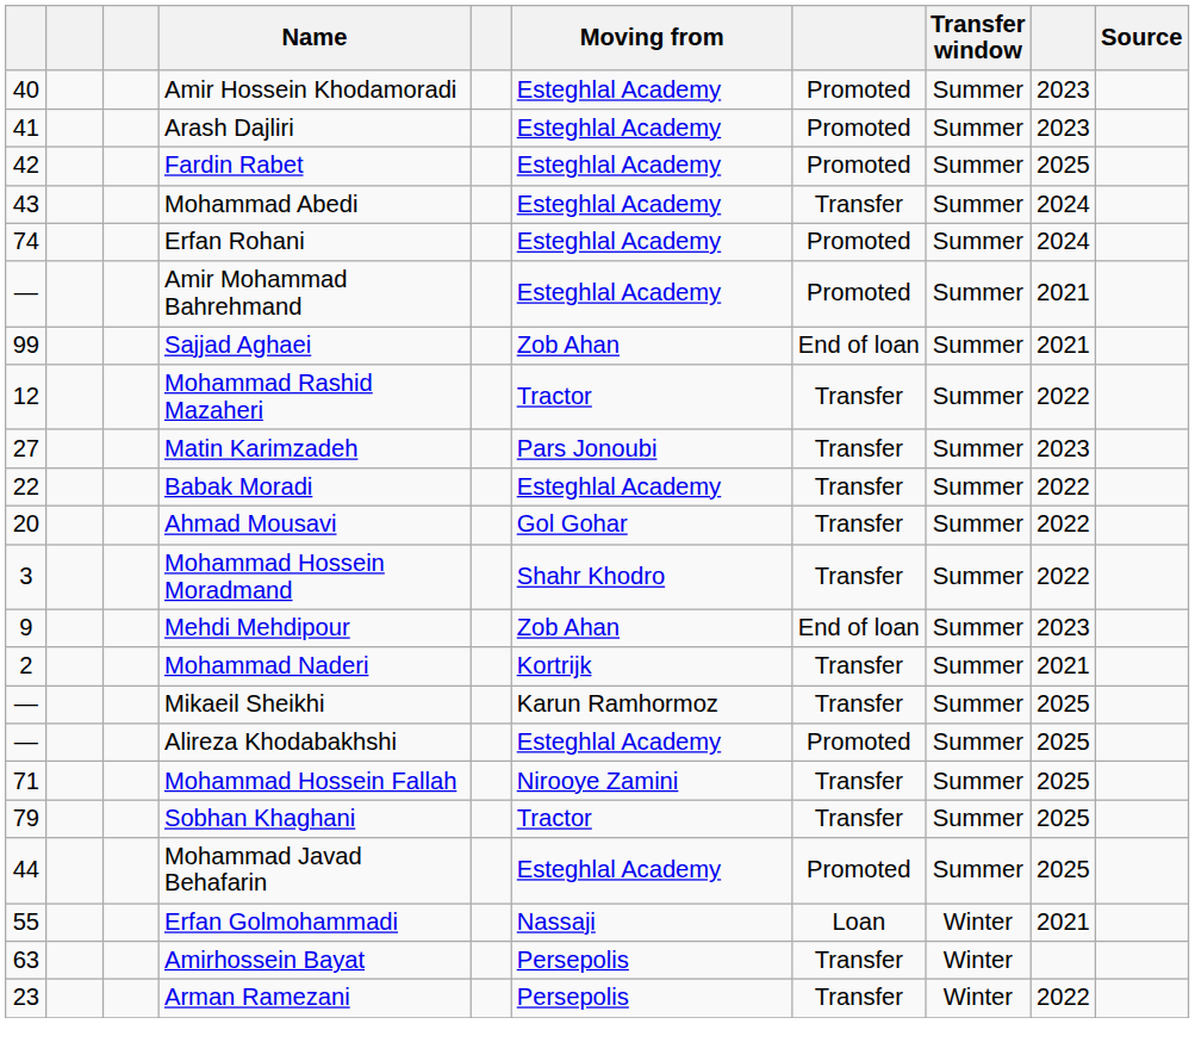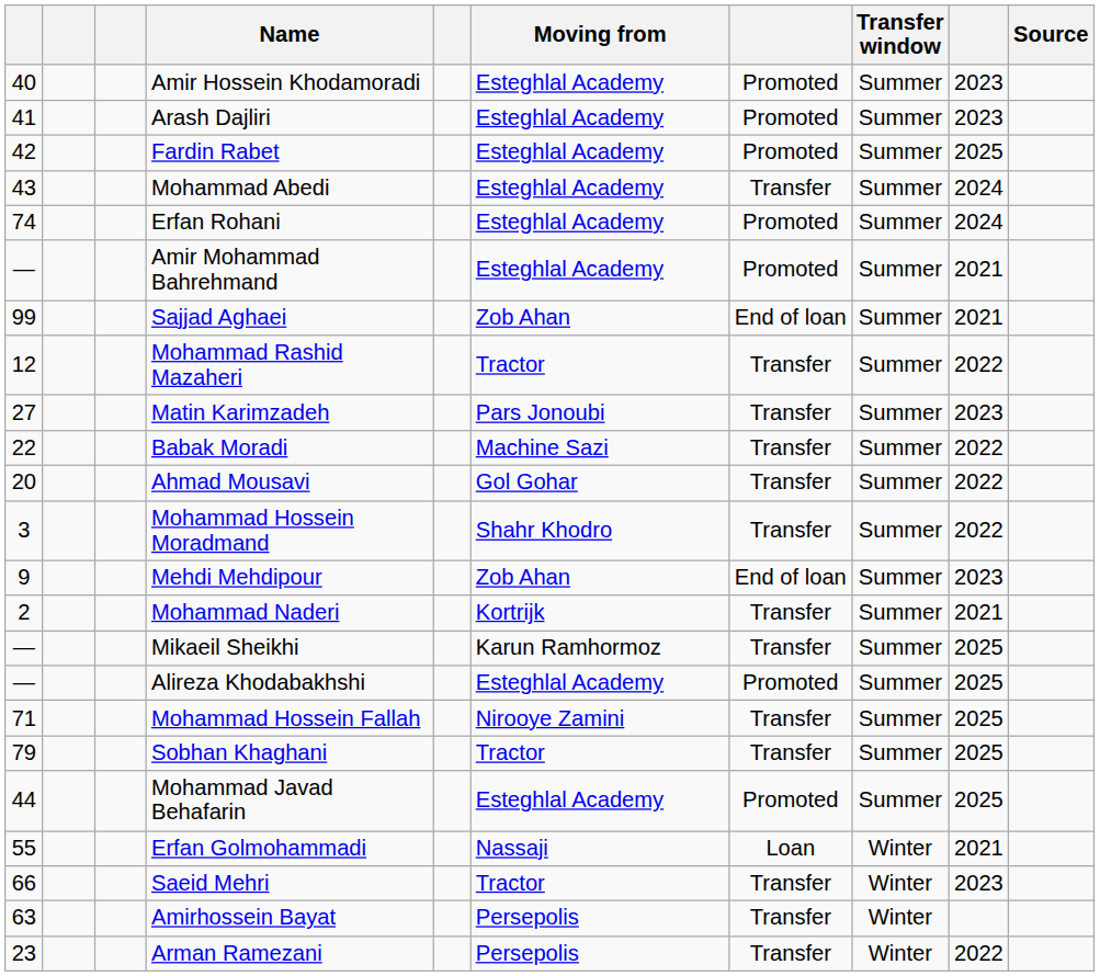 <table class="wikitable sortable">
 <tr>
 <th style="width:20px;"></th>
 <th style="width:30px;"></th>
 <th style="width:30px;"></th>
 <th style="width:200px;">Name</th>
 <th style="width:20px;"></th>
 <th style="width:180px;">Moving from</th>
 <th></th>
 <th Transfer window>Transfer<br>window</th>
 <th></th>
 <th style="width:20px;" class="unsortable">Source</th>
 </tr>
 <tr>
 <td align=center>40</td>
 <td align=center></td>
 <td align=center></td>
 <td>Amir Hossein Khodamoradi</td>
 <td align=center></td>
 <td><a href='#'>Esteghlal Academy</a></td>
 <td align=center>Promoted</td>
 <td align=center>Summer</td>
 <td align=center>2023</td>
 <td align=center></td>
 </tr>
 <tr>
 <td align=center>41</td>
 <td align=center></td>
 <td align=center></td>
 <td>Arash Dajliri</td>
 <td align=center></td>
 <td><a href='#'>Esteghlal Academy</a></td>
 <td align=center>Promoted</td>
 <td align=center>Summer</td>
 <td align=center>2023</td>
 <td align=center></td>
 </tr>
 <tr>
 <td align=center>42</td>
 <td align=center></td>
 <td align=center></td>
 <td><a href='#'>Fardin Rabet</a></td>
 <td align=center></td>
 <td><a href='#'>Esteghlal Academy</a></td>
 <td align=center>Promoted</td>
 <td align=center>Summer</td>
 <td align=center>2025</td>
 <td align=center></td>
 </tr>
 <tr>
 <td align=center>43</td>
 <td align=center></td>
 <td align=center></td>
 <td>Mohammad Abedi</td>
 <td align=center></td>
 <td><a href='#'>Esteghlal Academy</a></td>
 <td align=center>Transfer</td>
 <td align=center>Summer</td>
 <td align=center>2024</td>
 <td align=center></td>
 </tr>
 <tr>
 <td align=center>74</td>
 <td align=center></td>
 <td align=center></td>
 <td>Erfan Rohani</td>
 <td align=center></td>
 <td><a href='#'>Esteghlal Academy</a></td>
 <td align=center>Promoted</td>
 <td align=center>Summer</td>
 <td align=center>2024</td>
 <td align=center></td>
 </tr>
 <tr>
 <td align=center>—</td>
 <td align=center></td>
 <td align=center></td>
 <td>Amir Mohammad Bahrehmand</td>
 <td align=center></td>
 <td><a href='#'>Esteghlal Academy</a></td>
 <td align=center>Promoted</td>
 <td align=center>Summer</td>
 <td align=center>2021</td>
 <td align=center></td>
 </tr>
 <tr>
 <td align=center>99</td>
 <td align=center></td>
 <td align=center></td>
 <td><a href='#'>Sajjad Aghaei</a></td>
 <td align=center></td>
 <td><a href='#'>Zob Ahan</a></td>
 <td align=center>End of loan</td>
 <td align=center>Summer</td>
 <td align=center>2021</td>
 <td align=center></td>
 </tr>
 <tr>
 <td align=center>12</td>
 <td align=center></td>
 <td align=center></td>
 <td><a href='#'>Mohammad Rashid Mazaheri</a></td>
 <td align=center></td>
 <td><a href='#'>Tractor</a></td>
 <td align=center>Transfer</td>
 <td align=center>Summer</td>
 <td align=center>2022</td>
 <td align=center></td>
 </tr>
 <tr>
 <td align=center>27</td>
 <td align=center></td>
 <td align=center></td>
 <td><a href='#'>Matin Karimzadeh</a></td>
 <td align=center></td>
 <td><a href='#'>Pars Jonoubi</a></td>
 <td align=center>Transfer</td>
 <td align=center>Summer</td>
 <td align=center>2023</td>
 <td align=center></td>
 </tr>
 <tr>
 <td align=center>22</td>
 <td align=center></td>
 <td align=center></td>
 <td><a href='#'>Babak Moradi</a></td>
 <td align=center></td>
-<td><a href='#'>Esteghlal Academy</a></td>
+<td><a href='#'>Machine Sazi</a></td>
 <td align=center>Transfer</td>
 <td align=center>Summer</td>
 <td align=center>2022</td>
 <td align=center></td>
 </tr>
 <tr>
 <td align=center>20</td>
 <td align=center></td>
 <td align=center></td>
 <td><a href='#'>Ahmad Mousavi</a></td>
 <td align=center></td>
 <td><a href='#'>Gol Gohar</a></td>
 <td align=center>Transfer</td>
 <td align=center>Summer</td>
 <td align=center>2022</td>
 <td align=center></td>
 </tr>
 <tr>
 <td align=center>3</td>
 <td align=center></td>
 <td align=center></td>
 <td><a href='#'>Mohammad Hossein Moradmand</a></td>
 <td align=center></td>
 <td><a href='#'>Shahr Khodro</a></td>
 <td align=center>Transfer</td>
 <td align=center>Summer</td>
 <td align=center>2022</td>
 <td align=center></td>
 </tr>
 <tr>
 <td align=center>9</td>
 <td align=center></td>
 <td align=center></td>
 <td><a href='#'>Mehdi Mehdipour</a></td>
 <td align=center></td>
 <td><a href='#'>Zob Ahan</a></td>
 <td align=center>End of loan</td>
 <td align=center>Summer</td>
 <td align=center>2023</td>
 <td align=center></td>
 </tr>
 <tr>
 <td align=center>2</td>
 <td align=center></td>
 <td align=center></td>
 <td><a href='#'>Mohammad Naderi</a></td>
 <td align=center></td>
 <td> <a href='#'>Kortrijk</a></td>
 <td align=center>Transfer</td>
 <td align=center>Summer</td>
 <td align=center>2021</td>
 <td align=center></td>
 </tr>
 <tr>
 <td align=center>—</td>
 <td align=center></td>
 <td align=center></td>
 <td>Mikaeil Sheikhi</td>
 <td align=center></td>
 <td>Karun Ramhormoz</td>
 <td align=center>Transfer</td>
 <td align=center>Summer</td>
 <td align=center>2025</td>
 <td align=center></td>
 </tr>
 <tr>
 <td align=center>—</td>
 <td align=center></td>
 <td align=center></td>
 <td>Alireza Khodabakhshi</td>
 <td align=center></td>
 <td><a href='#'>Esteghlal Academy</a></td>
 <td align=center>Promoted</td>
 <td align=center>Summer</td>
 <td align=center>2025</td>
 <td align=center></td>
 </tr>
 <tr>
 <td align=center>71</td>
 <td align=center></td>
 <td align=center></td>
 <td><a href='#'>Mohammad Hossein Fallah</a></td>
 <td align=center></td>
 <td><a href='#'>Nirooye Zamini</a></td>
 <td align=center>Transfer</td>
 <td align=center>Summer</td>
 <td align=center>2025</td>
 <td align=center></td>
 </tr>
 <tr>
 <td align=center>79</td>
 <td align=center></td>
 <td align=center></td>
 <td><a href='#'>Sobhan Khaghani</a></td>
 <td align=center></td>
 <td><a href='#'>Tractor</a></td>
 <td align=center>Transfer</td>
 <td align=center>Summer</td>
 <td align=center>2025</td>
 <td align=center></td>
 </tr>
 <tr>
 <td align=center>44</td>
 <td align=center></td>
 <td align=center></td>
 <td>Mohammad Javad Behafarin</td>
 <td align=center></td>
 <td><a href='#'>Esteghlal Academy</a></td>
 <td align=center>Promoted</td>
 <td align=center>Summer</td>
 <td align=center>2025</td>
 <td align=center></td>
 </tr>
 <tr>
 <td align=center>55</td>
 <td align=center></td>
 <td align=center></td>
 <td><a href='#'>Erfan Golmohammadi</a></td>
 <td align=center></td>
 <td><a href='#'>Nassaji</a></td>
 <td align=center>Loan</td>
 <td align=center>Winter</td>
 <td align=center>2021</td>
 <td align=center></td>
 </tr>
 <tr>
+<td align=center>66</td>
+<td align=center></td>
+<td align=center></td>
+<td><a href='#'>Saeid Mehri</a></td>
+<td align=center></td>
+<td><a href='#'>Tractor</a></td>
+<td align=center>Transfer</td>
+<td align=center>Winter</td>
+<td align=center>2023</td>
+<td align=center></td>
+</tr>
+<tr>
 <td align=center>63</td>
 <td align=center></td>
 <td align=center></td>
 <td><a href='#'>Amirhossein Bayat</a></td>
 <td align=center></td>
 <td><a href='#'>Persepolis</a></td>
 <td align=center>Transfer</td>
 <td align=center>Winter</td>
 <td align=center></td>
 <td align=center></td>
 </tr>
 <tr>
 <td align=center>23</td>
 <td align=center></td>
 <td align=center></td>
 <td><a href='#'>Arman Ramezani</a></td>
 <td align=center></td>
 <td><a href='#'>Persepolis</a></td>
 <td align=center>Transfer</td>
 <td align=center>Winter</td>
 <td align=center>2022</td>
 <td align=center></td>
 </tr>
 </table>
